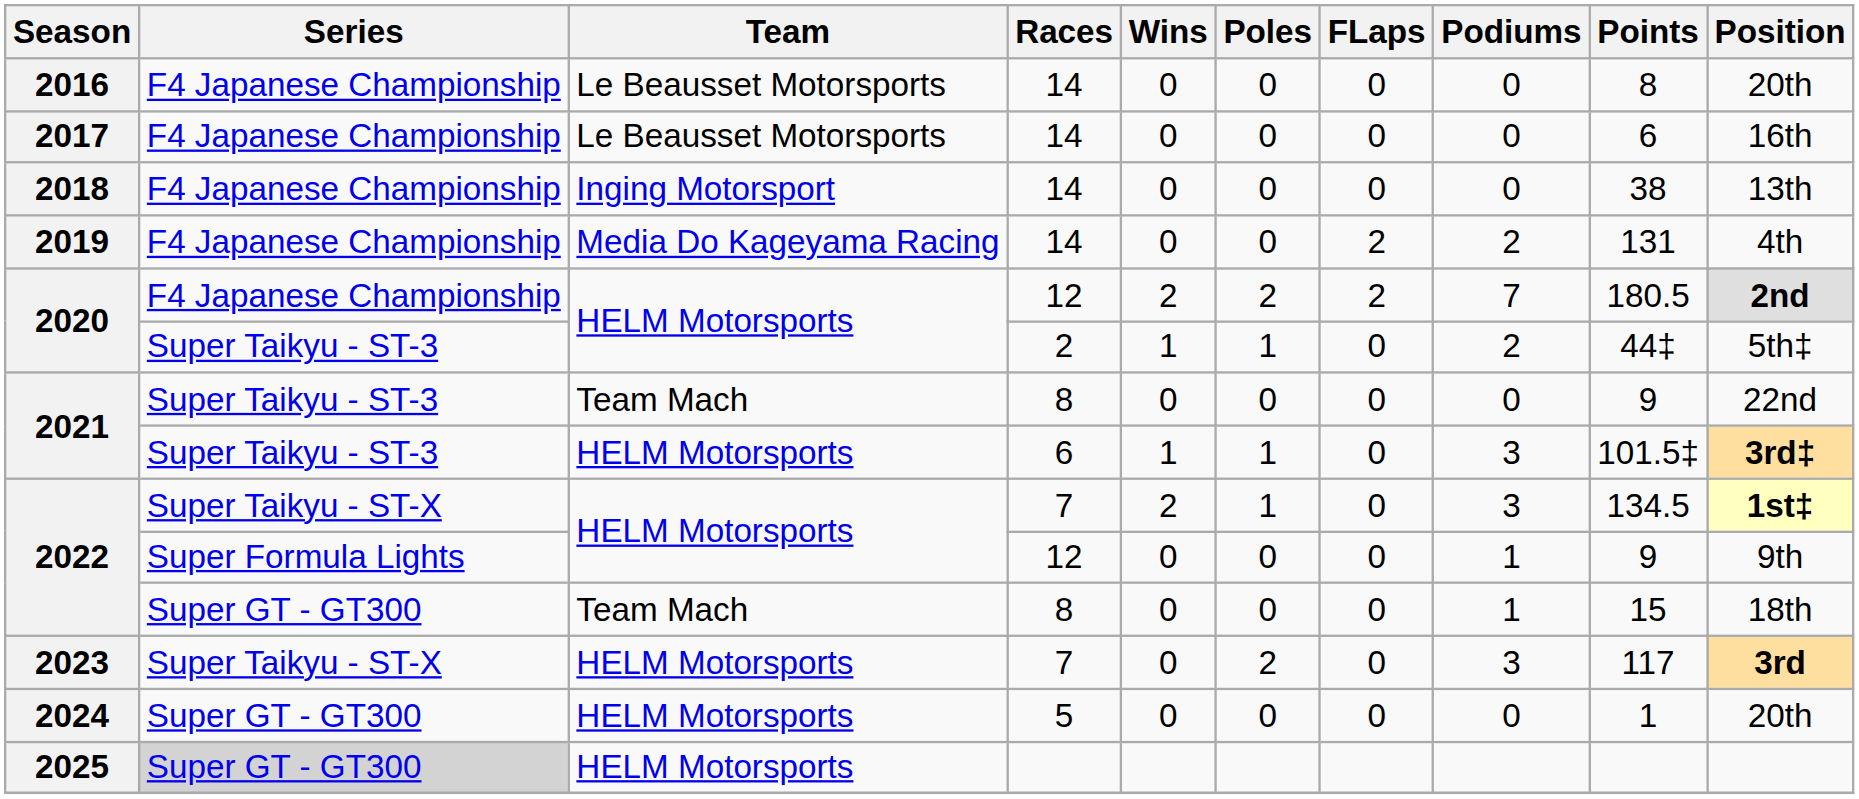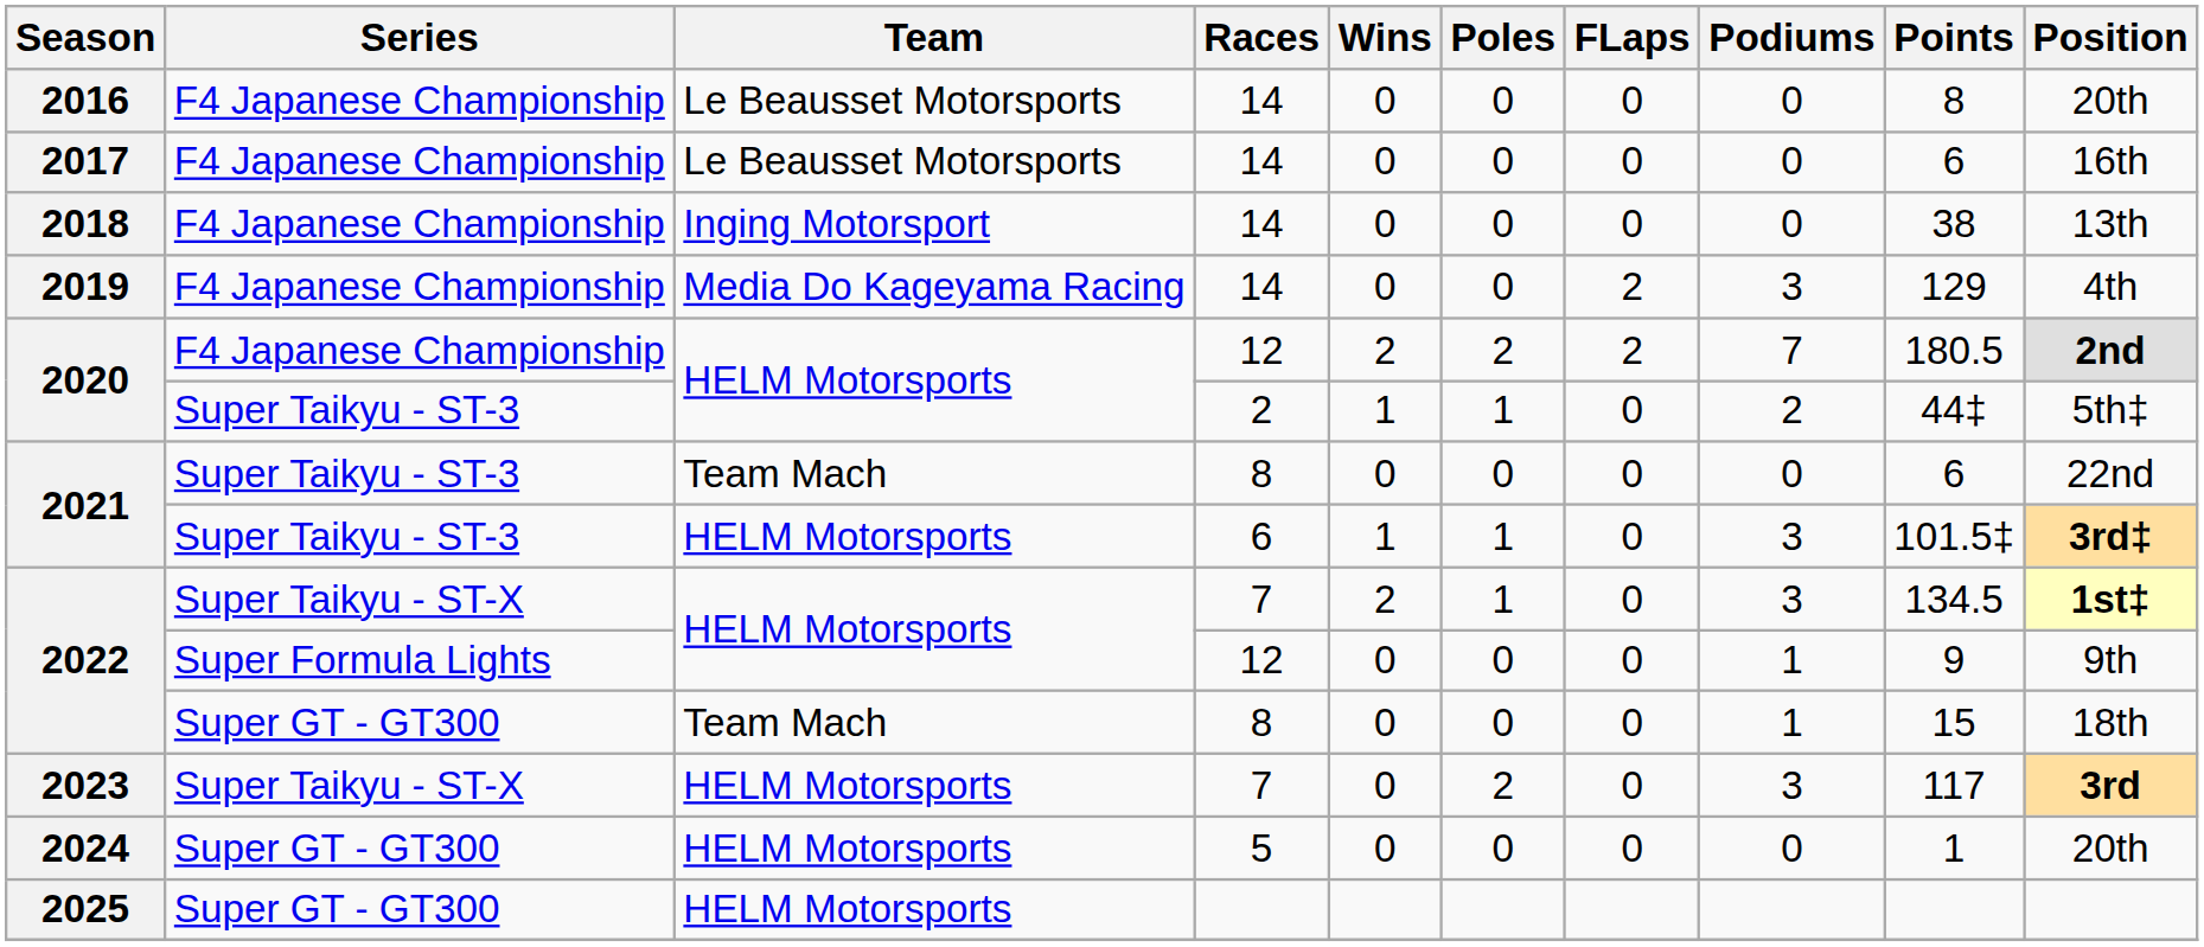 <table class="wikitable" style="font-size: 90%; text-align:center">
 <tr>
 <th>Season</th>
 <th>Series</th>
 <th>Team</th>
 <th>Races</th>
 <th>Wins</th>
 <th>Poles</th>
 <th>FLaps</th>
 <th>Podiums</th>
 <th>Points</th>
 <th>Position</th>
 </tr>
 <tr>
 <th>2016</th>
 <td align=left><a href='#'>F4 Japanese Championship</a></td>
 <td align=left>Le Beausset Motorsports</td>
 <td>14</td>
 <td>0</td>
 <td>0</td>
 <td>0</td>
 <td>0</td>
 <td>8</td>
 <td>20th</td>
 </tr>
 <tr>
 <th>2017</th>
 <td align=left><a href='#'>F4 Japanese Championship</a></td>
 <td align=left>Le Beausset Motorsports</td>
 <td>14</td>
 <td>0</td>
 <td>0</td>
 <td>0</td>
 <td>0</td>
 <td>6</td>
 <td>16th</td>
 </tr>
 <tr>
 <th>2018</th>
 <td align=left><a href='#'>F4 Japanese Championship</a></td>
 <td align=left><a href='#'>Inging Motorsport</a></td>
 <td>14</td>
 <td>0</td>
 <td>0</td>
 <td>0</td>
 <td>0</td>
 <td>38</td>
 <td>13th</td>
 </tr>
 <tr>
 <th>2019</th>
 <td align=left><a href='#'>F4 Japanese Championship</a></td>
 <td align=left><a href='#'>Media Do Kageyama Racing</a></td>
 <td>14</td>
 <td>0</td>
 <td>0</td>
 <td>2</td>
-<td>2</td>
-<td>131</td>
+<td>3</td>
+<td>129</td>
 <td>4th</td>
 </tr>
 <tr>
 <th rowspan="2">2020</th>
 <td align=left><a href='#'>F4 Japanese Championship</a></td>
 <td rowspan="2" align=left><a href='#'>HELM Motorsports</a></td>
 <td>12</td>
 <td>2</td>
 <td>2</td>
 <td>2</td>
 <td>7</td>
 <td>180.5</td>
 <td style="background:#dfdfdf"><strong>2nd</strong></td>
 </tr>
 <tr>
 <td align=left><a href='#'>Super Taikyu - ST-3</a></td>
 <td>2</td>
 <td>1</td>
 <td>1</td>
 <td>0</td>
 <td>2</td>
 <td>44‡</td>
 <td>5th‡</td>
 </tr>
 <tr>
 <th rowspan="2">2021</th>
 <td align=left><a href='#'>Super Taikyu - ST-3</a></td>
 <td align=left>Team Mach</td>
 <td>8</td>
 <td>0</td>
 <td>0</td>
 <td>0</td>
 <td>0</td>
-<td>9</td>
+<td>6</td>
 <td>22nd</td>
 </tr>
 <tr>
 <td align=left><a href='#'>Super Taikyu - ST-3</a></td>
 <td align="left"><a href='#'>HELM Motorsports</a></td>
 <td>6</td>
 <td>1</td>
 <td>1</td>
 <td>0</td>
 <td>3</td>
 <td>101.5‡</td>
 <td style="background-color:#ffdf9f"><strong>3rd‡</strong></td>
 </tr>
 <tr>
 <th rowspan="3">2022</th>
 <td align=left><a href='#'>Super Taikyu - ST-X</a></td>
 <td rowspan="2" align="left"><a href='#'>HELM Motorsports</a></td>
 <td>7</td>
 <td>2</td>
 <td>1</td>
 <td>0</td>
 <td>3</td>
 <td>134.5</td>
 <td style="background-color:#ffffbf"><strong>1st‡</strong></td>
 </tr>
 <tr>
 <td align="left"><a href='#'>Super Formula Lights</a></td>
 <td>12</td>
 <td>0</td>
 <td>0</td>
 <td>0</td>
 <td>1</td>
 <td>9</td>
 <td>9th</td>
 </tr>
 <tr>
 <td align=left><a href='#'>Super GT - GT300</a></td>
 <td align=left>Team Mach</td>
 <td>8</td>
 <td>0</td>
 <td>0</td>
 <td>0</td>
 <td>1</td>
 <td>15</td>
 <td>18th</td>
 </tr>
 <tr>
 <th>2023</th>
 <td align=left><a href='#'>Super Taikyu - ST-X</a></td>
 <td align=left><a href='#'>HELM Motorsports</a></td>
 <td>7</td>
 <td>0</td>
 <td>2</td>
 <td>0</td>
 <td>3</td>
 <td>117</td>
 <td style="background:#ffdf9f;"><strong>3rd</strong></td>
 </tr>
 <tr>
 <th>2024</th>
 <td align=left><a href='#'>Super GT - GT300</a></td>
 <td align=left><a href='#'>HELM Motorsports</a></td>
 <td>5</td>
 <td>0</td>
 <td>0</td>
 <td>0</td>
 <td>0</td>
 <td>1</td>
 <td>20th</td>
 </tr>
 <tr>
 <th>2025</th>
-<td align=left style="background: lightgrey;"><a href='#'>Super GT - GT300</a></td>
+<td align=left><a href='#'>Super GT - GT300</a></td>
 <td align=left><a href='#'>HELM Motorsports</a></td>
 <td></td>
 <td></td>
 <td></td>
 <td></td>
 <td></td>
 <td></td>
 <td></td>
 </tr>
 <tr>
 </tr>
 </table>
